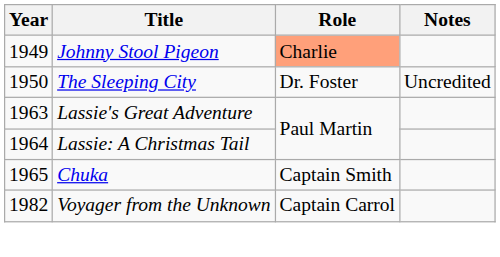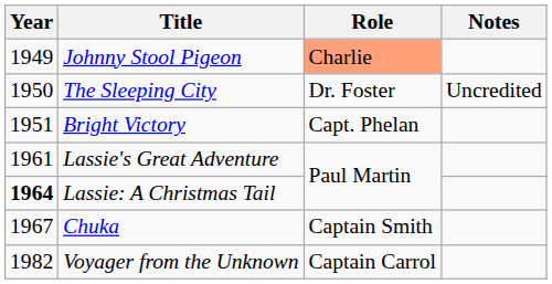 <table class="wikitable">
 <tr>
 <th>Year</th>
 <th>Title</th>
 <th>Role</th>
 <th>Notes</th>
 </tr>
 <tr>
 <td>1949</td>
 <td><em><a href='#'>Johnny Stool Pigeon</a></em></td>
 <td style="background: lightsalmon;">Charlie</td>
 <td></td>
 </tr>
 <tr>
 <td>1950</td>
 <td><em><a href='#'>The Sleeping City</a></em></td>
 <td>Dr. Foster</td>
 <td>Uncredited</td>
 </tr>
 <tr>
-<td>1963</td>
+<td>1951</td>
+<td><em><a href='#'>Bright Victory</a></em></td>
+<td>Capt. Phelan</td>
+<td></td>
+</tr>
+<tr>
+<td>1961</td>
 <td><em>Lassie's Great Adventure</em></td>
 <td rowspan="2">Paul Martin</td>
 <td></td>
 </tr>
 <tr>
-<td>1964</td>
+<td><strong>1964</strong></td>
 <td><em>Lassie: A Christmas Tail</em></td>
 <td></td>
 </tr>
 <tr>
-<td>1965</td>
+<td>1967</td>
 <td><em><a href='#'>Chuka</a></em></td>
 <td>Captain Smith</td>
 <td></td>
 </tr>
 <tr>
 <td>1982</td>
 <td><em>Voyager from the Unknown</em></td>
 <td>Captain Carrol</td>
 <td></td>
 </tr>
 </table>
